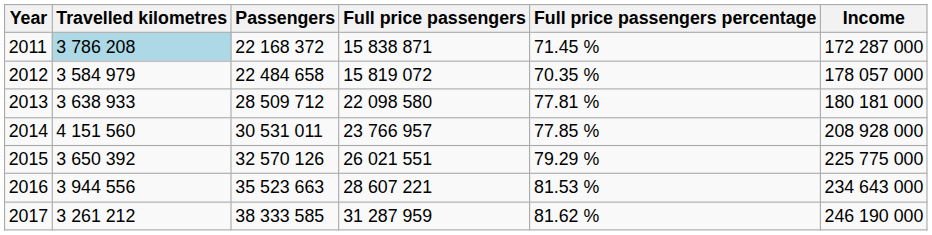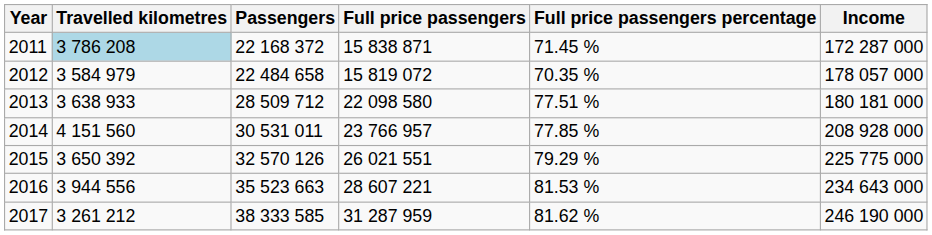 <table class="wikitable">
 <tr>
 <th>Year</th>
 <th>Travelled kilometres</th>
 <th>Passengers</th>
 <th>Full price passengers</th>
 <th>Full price passengers percentage</th>
 <th>Income</th>
 </tr>
 <tr>
 <td>2011</td>
 <td style="background: lightblue;">3 786 208</td>
 <td>22 168 372</td>
 <td>15 838 871</td>
 <td>71.45 %</td>
 <td>172 287 000</td>
 </tr>
 <tr>
 <td>2012</td>
 <td>3 584 979</td>
 <td>22 484 658</td>
 <td>15 819 072</td>
 <td>70.35 %</td>
 <td>178 057 000</td>
 </tr>
 <tr>
 <td>2013</td>
 <td>3 638 933</td>
 <td>28 509 712</td>
 <td>22 098 580</td>
-<td>77.81 %</td>
+<td>77.51 %</td>
 <td>180 181 000</td>
 </tr>
 <tr>
 <td>2014</td>
 <td>4 151 560</td>
 <td>30 531 011</td>
 <td>23 766 957</td>
 <td>77.85 %</td>
 <td>208 928 000</td>
 </tr>
 <tr>
 <td>2015</td>
 <td>3 650 392</td>
 <td>32 570 126</td>
 <td>26 021 551</td>
 <td>79.29 %</td>
 <td>225 775 000</td>
 </tr>
 <tr>
 <td>2016</td>
 <td>3 944 556</td>
 <td>35 523 663</td>
 <td>28 607 221</td>
 <td>81.53 %</td>
 <td>234 643 000</td>
 </tr>
 <tr>
 <td>2017</td>
 <td>3 261 212</td>
 <td>38 333 585</td>
 <td>31 287 959</td>
 <td>81.62 %</td>
 <td>246 190 000</td>
 </tr>
 </table>
